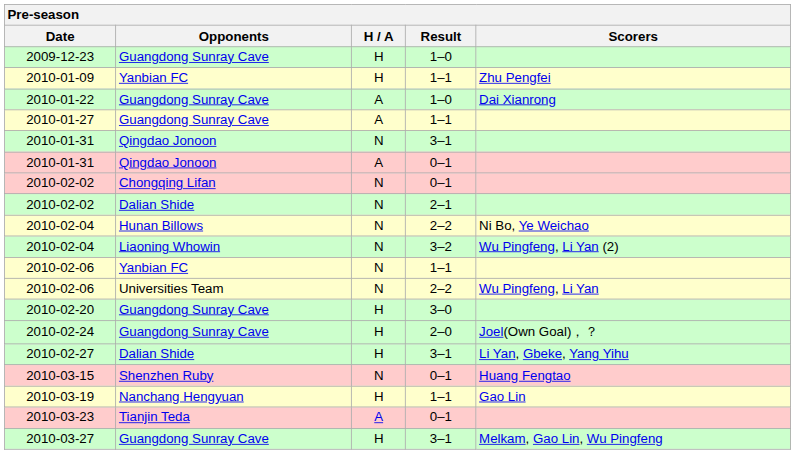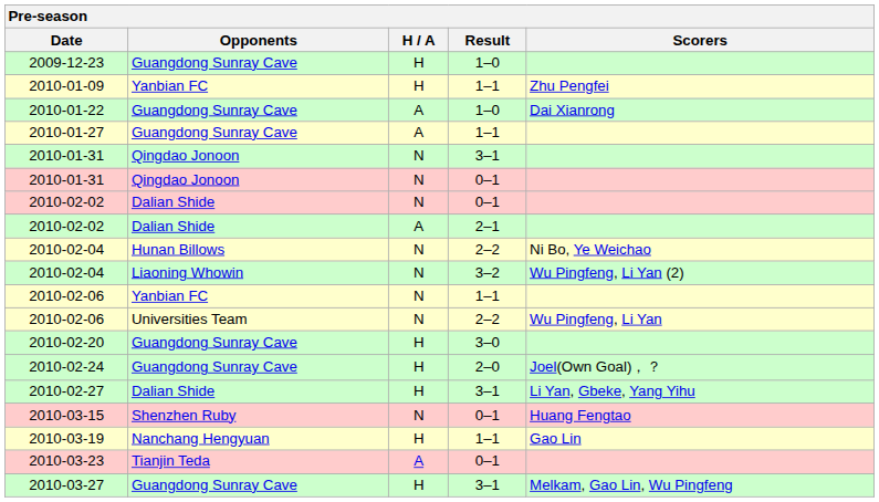 <table class="wikitable collapsible collapsed" style="width:75%; text-align:center">
 <tr>
 <th colspan="5" style="text-align:left;">Pre-season</th>
 </tr>
 <tr>
 <th>Date</th>
 <th width=30%>Opponents</th>
 <th>H / A</th>
 <th>Result</th>
 <th width=40%>Scorers</th>
 </tr>
 <tr bgcolor="#ccffcc">
 <td>2009-12-23</td>
 <td align=left><a href='#'>Guangdong Sunray Cave</a></td>
 <td>H</td>
 <td>1–0</td>
 <td></td>
 </tr>
 <tr bgcolor="#ffffcc">
 <td>2010-01-09</td>
 <td align=left><a href='#'>Yanbian FC</a></td>
 <td>H</td>
 <td>1–1</td>
 <td align=left><a href='#'>Zhu Pengfei</a></td>
 </tr>
 <tr bgcolor="#ccffcc">
 <td>2010-01-22</td>
 <td align=left><a href='#'>Guangdong Sunray Cave</a></td>
 <td>A</td>
 <td>1–0</td>
 <td align=left><a href='#'>Dai Xianrong</a></td>
 </tr>
 <tr bgcolor="#ffffcc">
 <td>2010-01-27</td>
 <td align=left><a href='#'>Guangdong Sunray Cave</a></td>
 <td>A</td>
 <td>1–1</td>
 <td align=left></td>
 </tr>
 <tr bgcolor="#ccffcc">
 <td>2010-01-31</td>
 <td align=left><a href='#'>Qingdao Jonoon</a></td>
 <td>N</td>
 <td>3–1</td>
 <td></td>
 </tr>
 <tr bgcolor="#ffcccc">
 <td>2010-01-31</td>
 <td align=left><a href='#'>Qingdao Jonoon</a></td>
-<td>A</td>
+<td>N</td>
 <td>0–1</td>
 <td></td>
 </tr>
 <tr bgcolor="#ffcccc">
 <td>2010-02-02</td>
-<td align=left><a href='#'>Chongqing Lifan</a></td>
+<td align=left><a href='#'>Dalian Shide</a></td>
 <td>N</td>
 <td>0–1</td>
 <td></td>
 </tr>
 <tr bgcolor="#ccffcc">
 <td>2010-02-02</td>
 <td align=left><a href='#'>Dalian Shide</a></td>
-<td>N</td>
+<td>A</td>
 <td>2–1</td>
 <td></td>
 </tr>
 <tr bgcolor="#ffffcc">
 <td>2010-02-04</td>
 <td align=left><a href='#'>Hunan Billows</a></td>
 <td>N</td>
 <td>2–2</td>
 <td align=left>Ni Bo, <a href='#'>Ye Weichao</a></td>
 </tr>
 <tr bgcolor="#ccffcc">
 <td>2010-02-04</td>
 <td align=left><a href='#'>Liaoning Whowin</a></td>
 <td>N</td>
 <td>3–2</td>
 <td align=left><a href='#'>Wu Pingfeng</a>, <a href='#'>Li Yan</a> (2)</td>
 </tr>
 <tr bgcolor="#ffffcc">
 <td>2010-02-06</td>
 <td align=left><a href='#'>Yanbian FC</a></td>
 <td>N</td>
 <td>1–1</td>
 <td></td>
 </tr>
 <tr bgcolor="#ffffcc">
 <td>2010-02-06</td>
 <td align=left> Universities Team</td>
 <td>N</td>
 <td>2–2</td>
 <td align=left><a href='#'>Wu Pingfeng</a>, <a href='#'>Li Yan</a></td>
 </tr>
 <tr bgcolor="#ccffcc">
 <td>2010-02-20</td>
 <td align=left><a href='#'>Guangdong Sunray Cave</a></td>
 <td>H</td>
 <td>3–0</td>
 <td></td>
 </tr>
 <tr bgcolor="#ccffcc">
 <td>2010-02-24</td>
 <td align=left><a href='#'>Guangdong Sunray Cave</a></td>
 <td>H</td>
 <td>2–0</td>
 <td align=left><a href='#'>Joel</a>(Own Goal)，？</td>
 </tr>
 <tr bgcolor="#ccffcc">
 <td>2010-02-27</td>
 <td align=left><a href='#'>Dalian Shide</a></td>
 <td>H</td>
 <td>3–1</td>
 <td align=left><a href='#'>Li Yan</a>, <a href='#'>Gbeke</a>, <a href='#'>Yang Yihu</a></td>
 </tr>
 <tr bgcolor="#ffcccc">
 <td>2010-03-15</td>
 <td align=left><a href='#'>Shenzhen Ruby</a></td>
 <td>N</td>
 <td>0–1</td>
 <td align=left><a href='#'>Huang Fengtao</a></td>
 </tr>
 <tr bgcolor="#ffffcc">
 <td>2010-03-19</td>
 <td align=left><a href='#'>Nanchang Hengyuan</a></td>
 <td>H</td>
 <td>1–1</td>
 <td align=left><a href='#'>Gao Lin</a></td>
 </tr>
 <tr bgcolor="#ffcccc">
 <td>2010-03-23</td>
 <td align=left><a href='#'>Tianjin Teda</a></td>
 <td><a href='#'>A</a></td>
 <td>0–1</td>
 <td align=left></td>
 </tr>
 <tr bgcolor="#ccffcc">
 <td>2010-03-27</td>
 <td align=left><a href='#'>Guangdong Sunray Cave</a></td>
 <td>H</td>
 <td>3–1</td>
 <td align=left><a href='#'>Melkam</a>, <a href='#'>Gao Lin</a>, <a href='#'>Wu Pingfeng</a></td>
 </tr>
 </table>
